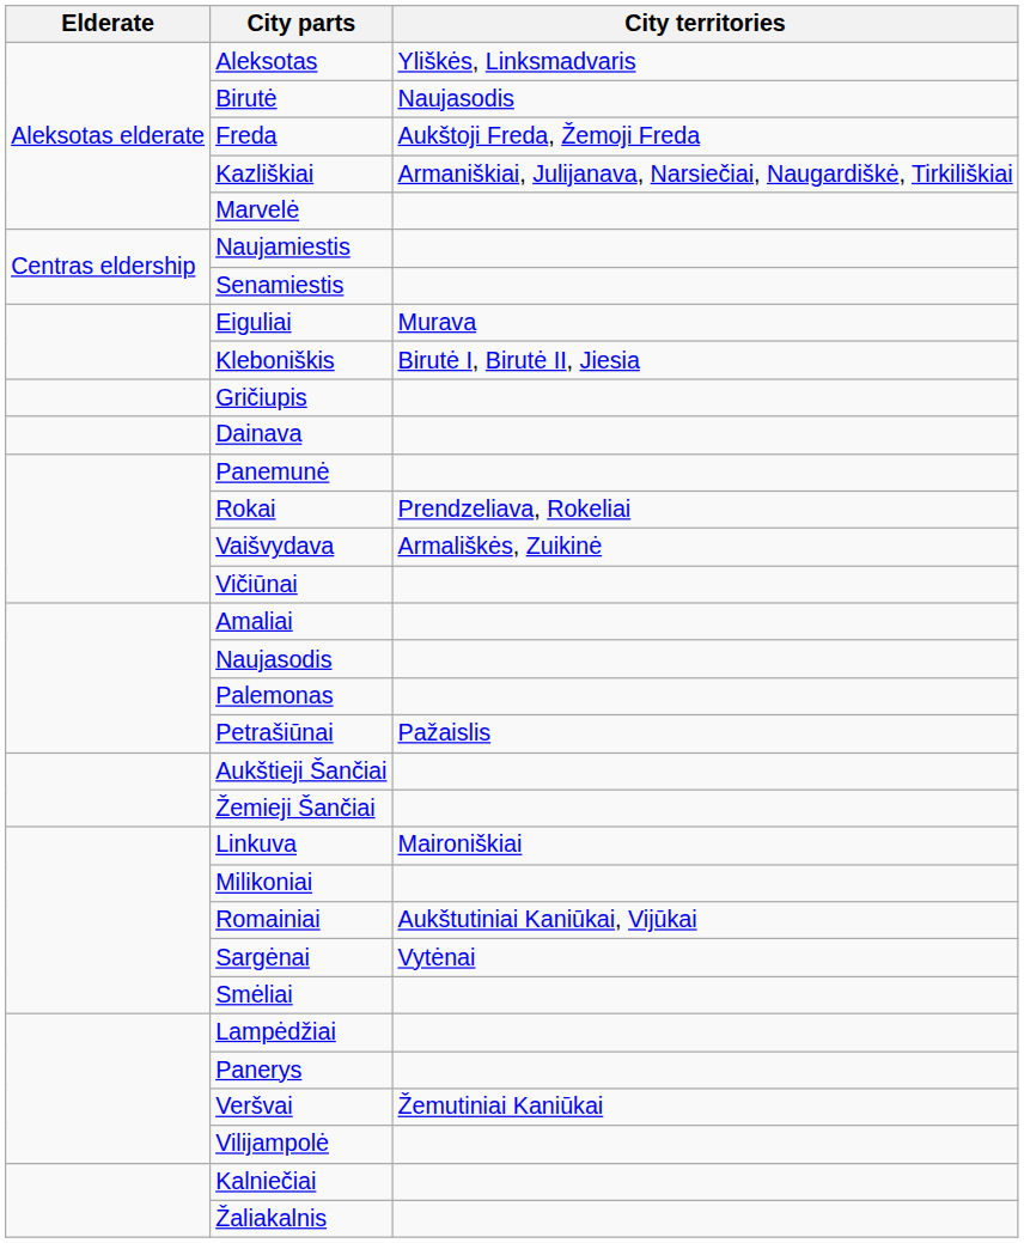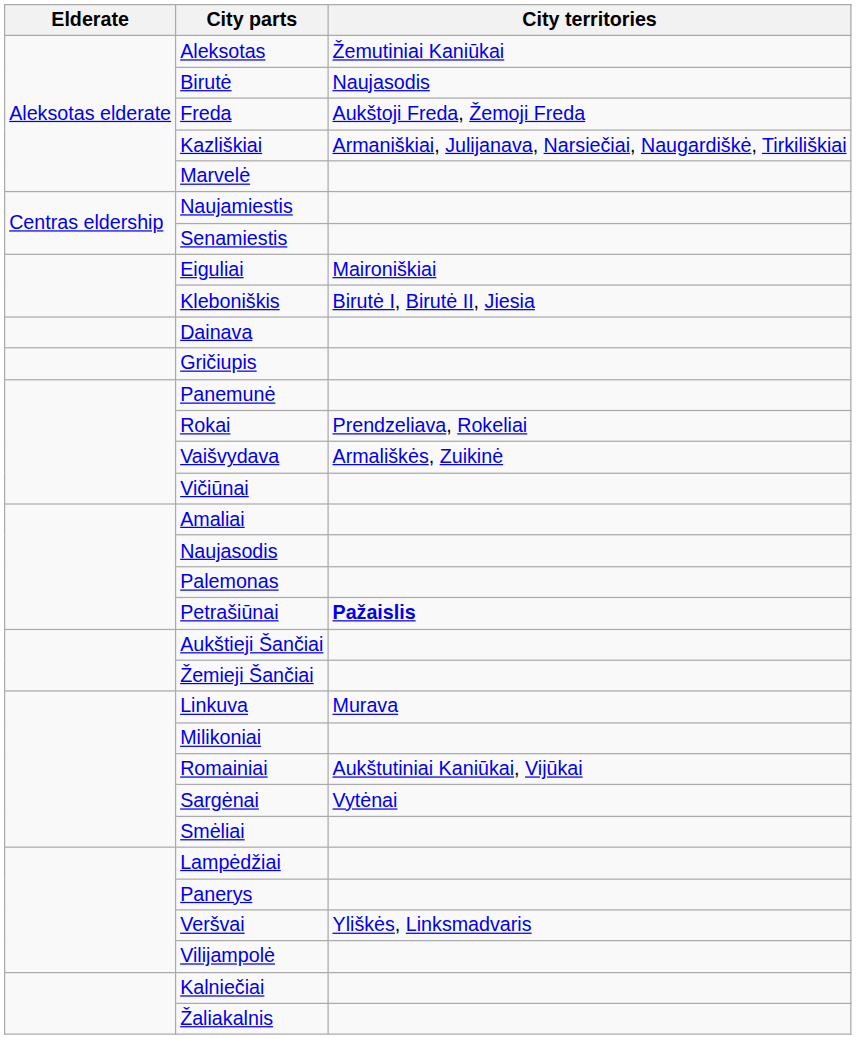 <table class=wikitable>
 <tr>
 <th>Elderate</th>
 <th>City parts</th>
 <th>City territories</th>
 </tr>
 <tr>
 <td rowspan=5><a href='#'>Aleksotas elderate</a></td>
 <td><a href='#'>Aleksotas</a></td>
-<td><a href='#'>Yliškės</a>, <a href='#'>Linksmadvaris</a></td>
+<td><a href='#'>Žemutiniai Kaniūkai</a></td>
 </tr>
 <tr>
 <td><a href='#'>Birutė</a></td>
 <td><a href='#'>Naujasodis</a></td>
 </tr>
 <tr>
 <td><a href='#'>Freda</a></td>
 <td><a href='#'>Aukštoji Freda</a>, <a href='#'>Žemoji Freda</a></td>
 </tr>
 <tr>
 <td><a href='#'>Kazliškiai</a></td>
 <td><a href='#'>Armaniškiai</a>, <a href='#'>Julijanava</a>, <a href='#'>Narsiečiai</a>, <a href='#'>Naugardiškė</a>, <a href='#'>Tirkiliškiai</a></td>
 </tr>
 <tr>
 <td><a href='#'>Marvelė</a></td>
 <td></td>
 </tr>
 <tr>
 <td rowspan=2><a href='#'>Centras eldership</a></td>
 <td><a href='#'>Naujamiestis</a></td>
 <td></td>
 </tr>
 <tr>
 <td><a href='#'>Senamiestis</a></td>
 <td></td>
 </tr>
 <tr>
 <td rowspan=2></td>
 <td><a href='#'>Eiguliai</a></td>
-<td><a href='#'>Murava</a></td>
+<td><a href='#'>Maironiškiai</a></td>
 </tr>
 <tr>
 <td><a href='#'>Kleboniškis</a></td>
 <td><a href='#'>Birutė I</a>, <a href='#'>Birutė II</a>, <a href='#'>Jiesia</a></td>
 </tr>
 <tr>
-<td> </td>
-<td><a href='#'>Gričiupis</a></td>
+<td></td>
+<td><a href='#'>Dainava</a></td>
 <td></td>
 </tr>
 <tr>
-<td></td>
-<td><a href='#'>Dainava</a></td>
+<td> </td>
+<td><a href='#'>Gričiupis</a></td>
 <td></td>
 </tr>
 <tr>
 <td rowspan=4></td>
 <td><a href='#'>Panemunė</a></td>
 <td></td>
 </tr>
 <tr>
 <td><a href='#'>Rokai</a></td>
 <td><a href='#'>Prendzeliava</a>, <a href='#'>Rokeliai</a></td>
 </tr>
 <tr>
 <td><a href='#'>Vaišvydava</a></td>
 <td><a href='#'>Armališkės</a>, <a href='#'>Zuikinė</a></td>
 </tr>
 <tr>
 <td><a href='#'>Vičiūnai</a></td>
 <td></td>
 </tr>
 <tr>
 <td rowspan=4></td>
 <td><a href='#'>Amaliai</a></td>
 <td></td>
 </tr>
 <tr>
 <td><a href='#'>Naujasodis</a></td>
 <td></td>
 </tr>
 <tr>
 <td><a href='#'>Palemonas</a></td>
 <td></td>
 </tr>
 <tr>
 <td><a href='#'>Petrašiūnai</a></td>
-<td><a href='#'>Pažaislis</a></td>
+<td><strong><a href='#'>Pažaislis</a></strong></td>
 </tr>
 <tr>
 <td rowspan=2></td>
 <td><a href='#'>Aukštieji Šančiai</a></td>
 <td></td>
 </tr>
 <tr>
 <td><a href='#'>Žemieji Šančiai</a></td>
 <td></td>
 </tr>
 <tr>
 <td rowspan=5></td>
 <td><a href='#'>Linkuva</a></td>
-<td><a href='#'>Maironiškiai</a></td>
+<td><a href='#'>Murava</a></td>
 </tr>
 <tr>
 <td><a href='#'>Milikoniai</a></td>
 <td></td>
 </tr>
 <tr>
 <td><a href='#'>Romainiai</a></td>
 <td><a href='#'>Aukštutiniai Kaniūkai</a>, <a href='#'>Vijūkai</a></td>
 </tr>
 <tr>
 <td><a href='#'>Sargėnai</a></td>
 <td><a href='#'>Vytėnai</a></td>
 </tr>
 <tr>
 <td><a href='#'>Smėliai</a></td>
 <td></td>
 </tr>
 <tr>
 <td rowspan=4></td>
 <td><a href='#'>Lampėdžiai</a></td>
 <td></td>
 </tr>
 <tr>
 <td><a href='#'>Panerys</a></td>
 <td></td>
 </tr>
 <tr>
 <td><a href='#'>Veršvai</a></td>
-<td><a href='#'>Žemutiniai Kaniūkai</a></td>
+<td><a href='#'>Yliškės</a>, <a href='#'>Linksmadvaris</a></td>
 </tr>
 <tr>
 <td><a href='#'>Vilijampolė</a></td>
 <td></td>
 </tr>
 <tr>
 <td rowspan=2></td>
 <td><a href='#'>Kalniečiai</a></td>
 <td></td>
 </tr>
 <tr>
 <td><a href='#'>Žaliakalnis</a></td>
 <td></td>
 </tr>
 </table>
